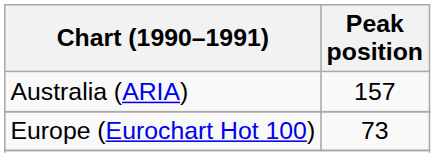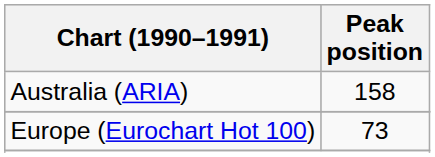 <table class="wikitable sortable">
 <tr>
 <th>Chart (1990–1991)</th>
 <th>Peak<br>position</th>
 </tr>
 <tr>
 <td>Australia (<a href='#'>ARIA</a>)</td>
-<td align="center">157</td>
+<td align="center">158</td>
 </tr>
 <tr>
 </tr>
 <tr>
 <td>Europe (<a href='#'>Eurochart Hot 100</a>)</td>
 <td align="center">73</td>
 </tr>
 <tr>
 </tr>
 <tr>
 </tr>
 <tr>
 </tr>
 <tr>
 </tr>
 <tr>
 </tr>
 <tr>
 </tr>
 </table>
